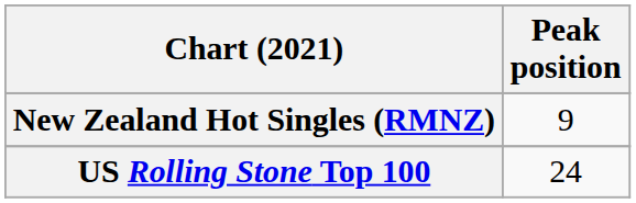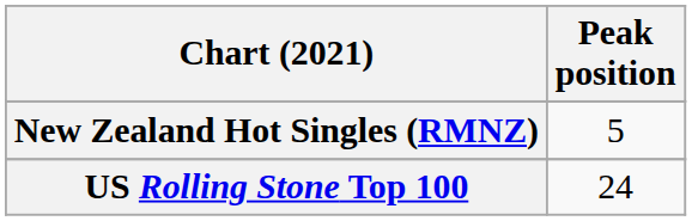 <table class="wikitable sortable plainrowheaders" style="text-align:center">
 <tr>
 <th scope="col">Chart (2021)</th>
 <th scope="col">Peak<br>position</th>
 </tr>
 <tr>
 </tr>
 <tr>
 </tr>
 <tr>
 </tr>
 <tr>
 <th scope="row">New Zealand Hot Singles (<a href='#'>RMNZ</a>)</th>
-<td>9</td>
+<td>5</td>
 </tr>
 <tr>
 </tr>
 <tr>
 </tr>
 <tr>
 </tr>
 <tr>
 <th scope="row">US <a href='#'><em>Rolling Stone</em> Top 100</a></th>
 <td>24</td>
 </tr>
 </table>
